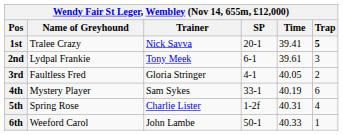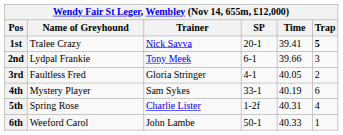 <table class="wikitable">
 <tr>
 <th colspan="6"><a href='#'>Wendy Fair St Leger</a>, <a href='#'>Wembley</a> (Nov 14, 655m, £12,000)</th>
 </tr>
 <tr>
 <th width=30>Pos</th>
 <th width=180>Name of Greyhound</th>
 <th width=150>Trainer</th>
 <th width=50>SP</th>
 <th width=50>Time</th>
 <th width=30>Trap</th>
 </tr>
 <tr>
 <th>1st</th>
 <td>Tralee Crazy</td>
 <td><a href='#'>Nick Savva</a></td>
 <td>20-1</td>
 <td>39.41</td>
 <td><strong>5</strong></td>
 </tr>
 <tr>
 <th>2nd</th>
 <td>Lydpal Frankie</td>
 <td><a href='#'>Tony Meek</a></td>
 <td>6-1</td>
-<td>39.61</td>
+<td>39.66</td>
 <td>3</td>
 </tr>
 <tr>
 <th>3rd</th>
 <td>Faultless Fred</td>
 <td>Gloria Stringer</td>
 <td>4-1</td>
 <td>40.05</td>
 <td>2</td>
 </tr>
 <tr>
 <th>4th</th>
 <td>Mystery Player</td>
 <td>Sam Sykes</td>
 <td>33-1</td>
 <td>40.19</td>
 <td>6</td>
 </tr>
 <tr>
 <th>5th</th>
 <td>Spring Rose</td>
 <td><a href='#'>Charlie Lister</a></td>
 <td>1-2f</td>
 <td>40.31</td>
 <td>4</td>
 </tr>
 <tr>
 <th>6th</th>
 <td>Weeford Carol</td>
 <td>John Lambe</td>
 <td>50-1</td>
 <td>40.33</td>
 <td>1</td>
 </tr>
 </table>
